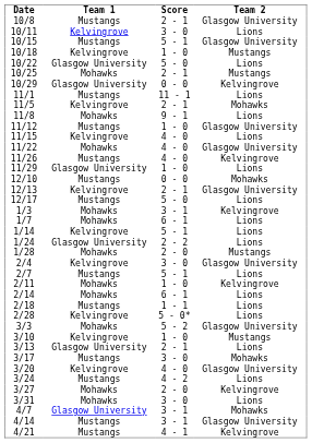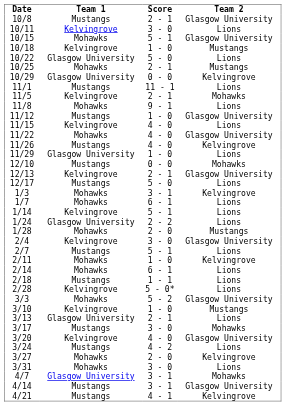 <table cellpadding="0" cellspacing="0" border="0" style="font-size: 90%; text-align: center; border: gray solid 1px; border-collapse: collapse;">
 <tr>
 <th width="50">Date</th>
 <th width="150">Team 1</th>
 <th width="50">Score</th>
 <th width="150">Team 2</th>
 </tr>
 <tr>
 <td>10/8</td>
 <td>Mustangs</td>
 <td>2 - 1</td>
 <td>Glasgow University</td>
 </tr>
 <tr>
 <td>10/11</td>
 <td><a href='#'>Kelvingrove</a></td>
 <td>3 - 0</td>
 <td>Lions</td>
 </tr>
 <tr>
 <td>10/15</td>
-<td>Mustangs</td>
+<td>Mohawks</td>
 <td>5 - 1</td>
 <td>Glasgow University</td>
 </tr>
 <tr>
 <td>10/18</td>
 <td>Kelvingrove</td>
 <td>1 - 0</td>
 <td>Mustangs</td>
 </tr>
 <tr>
 <td>10/22</td>
 <td>Glasgow University</td>
 <td>5 - 0</td>
 <td>Lions</td>
 </tr>
 <tr>
 <td>10/25</td>
 <td>Mohawks</td>
 <td>2 - 1</td>
 <td>Mustangs</td>
 </tr>
 <tr>
 <td>10/29</td>
 <td>Glasgow University</td>
 <td>0 - 0</td>
 <td>Kelvingrove</td>
 </tr>
 <tr>
 <td>11/1</td>
 <td>Mustangs</td>
 <td>11 - 1</td>
 <td>Lions</td>
 </tr>
 <tr>
 <td>11/5</td>
 <td>Kelvingrove</td>
 <td>2 - 1</td>
 <td>Mohawks</td>
 </tr>
 <tr>
 <td>11/8</td>
 <td>Mohawks</td>
 <td>9 - 1</td>
 <td>Lions</td>
 </tr>
 <tr>
 <td>11/12</td>
 <td>Mustangs</td>
 <td>1 - 0</td>
 <td>Glasgow University</td>
 </tr>
 <tr>
 <td>11/15</td>
 <td>Kelvingrove</td>
 <td>4 - 0</td>
 <td>Lions</td>
 </tr>
 <tr>
 <td>11/22</td>
 <td>Mohawks</td>
 <td>4 - 0</td>
 <td>Glasgow University</td>
 </tr>
 <tr>
 <td>11/26</td>
 <td>Mustangs</td>
 <td>4 - 0</td>
 <td>Kelvingrove</td>
 </tr>
 <tr>
 <td>11/29</td>
 <td>Glasgow University</td>
 <td>1 - 0</td>
 <td>Lions</td>
 </tr>
 <tr>
 <td>12/10</td>
 <td>Mustangs</td>
 <td>0 - 0</td>
 <td>Mohawks</td>
 </tr>
 <tr>
 <td>12/13</td>
 <td>Kelvingrove</td>
 <td>2 - 1</td>
 <td>Glasgow University</td>
 </tr>
 <tr>
 <td>12/17</td>
 <td>Mustangs</td>
 <td>5 - 0</td>
 <td>Lions</td>
 </tr>
 <tr>
 <td>1/3</td>
 <td>Mohawks</td>
 <td>3 - 1</td>
 <td>Kelvingrove</td>
 </tr>
 <tr>
 <td>1/7</td>
 <td>Mohawks</td>
 <td>6 - 1</td>
 <td>Lions</td>
 </tr>
 <tr>
 <td>1/14</td>
 <td>Kelvingrove</td>
 <td>5 - 1</td>
 <td>Lions</td>
 </tr>
 <tr>
 <td>1/24</td>
 <td>Glasgow University</td>
 <td>2 - 2</td>
 <td>Lions</td>
 </tr>
 <tr>
 <td>1/28</td>
 <td>Mohawks</td>
 <td>2 - 0</td>
 <td>Mustangs</td>
 </tr>
 <tr>
 <td>2/4</td>
 <td>Kelvingrove</td>
 <td>3 - 0</td>
 <td>Glasgow University</td>
 </tr>
 <tr>
 <td>2/7</td>
 <td>Mustangs</td>
 <td>5 - 1</td>
 <td>Lions</td>
 </tr>
 <tr>
 <td>2/11</td>
 <td>Mohawks</td>
 <td>1 - 0</td>
 <td>Kelvingrove</td>
 </tr>
 <tr>
 <td>2/14</td>
 <td>Mohawks</td>
 <td>6 - 1</td>
 <td>Lions</td>
 </tr>
 <tr>
 <td>2/18</td>
 <td>Mustangs</td>
 <td>1 - 1</td>
 <td>Lions</td>
 </tr>
 <tr>
 <td>2/28</td>
 <td>Kelvingrove</td>
 <td>5 - 0*</td>
 <td>Lions</td>
 </tr>
 <tr>
 <td>3/3</td>
 <td>Mohawks</td>
 <td>5 - 2</td>
 <td>Glasgow University</td>
 </tr>
 <tr>
 <td>3/10</td>
 <td>Kelvingrove</td>
 <td>1 - 0</td>
 <td>Mustangs</td>
 </tr>
 <tr>
 <td>3/13</td>
 <td>Glasgow University</td>
 <td>2 - 1</td>
 <td>Lions</td>
 </tr>
 <tr>
 <td>3/17</td>
 <td>Mustangs</td>
 <td>3 - 0</td>
 <td>Mohawks</td>
 </tr>
 <tr>
 <td>3/20</td>
 <td>Kelvingrove</td>
 <td>4 - 0</td>
 <td>Glasgow University</td>
 </tr>
 <tr>
 <td>3/24</td>
 <td>Mustangs</td>
 <td>4 - 2</td>
 <td>Lions</td>
 </tr>
 <tr>
 <td>3/27</td>
 <td>Mohawks</td>
 <td>2 - 0</td>
 <td>Kelvingrove</td>
 </tr>
 <tr>
 <td>3/31</td>
 <td>Mohawks</td>
 <td>3 - 0</td>
 <td>Lions</td>
 </tr>
 <tr>
 <td>4/7</td>
 <td><a href='#'>Glasgow University</a></td>
 <td>3 - 1</td>
 <td>Mohawks</td>
 </tr>
 <tr>
 <td>4/14</td>
 <td>Mustangs</td>
 <td>3 - 1</td>
 <td>Glasgow University</td>
 </tr>
 <tr>
 <td>4/21</td>
 <td>Mustangs</td>
 <td>4 - 1</td>
 <td>Kelvingrove</td>
 </tr>
 </table>
